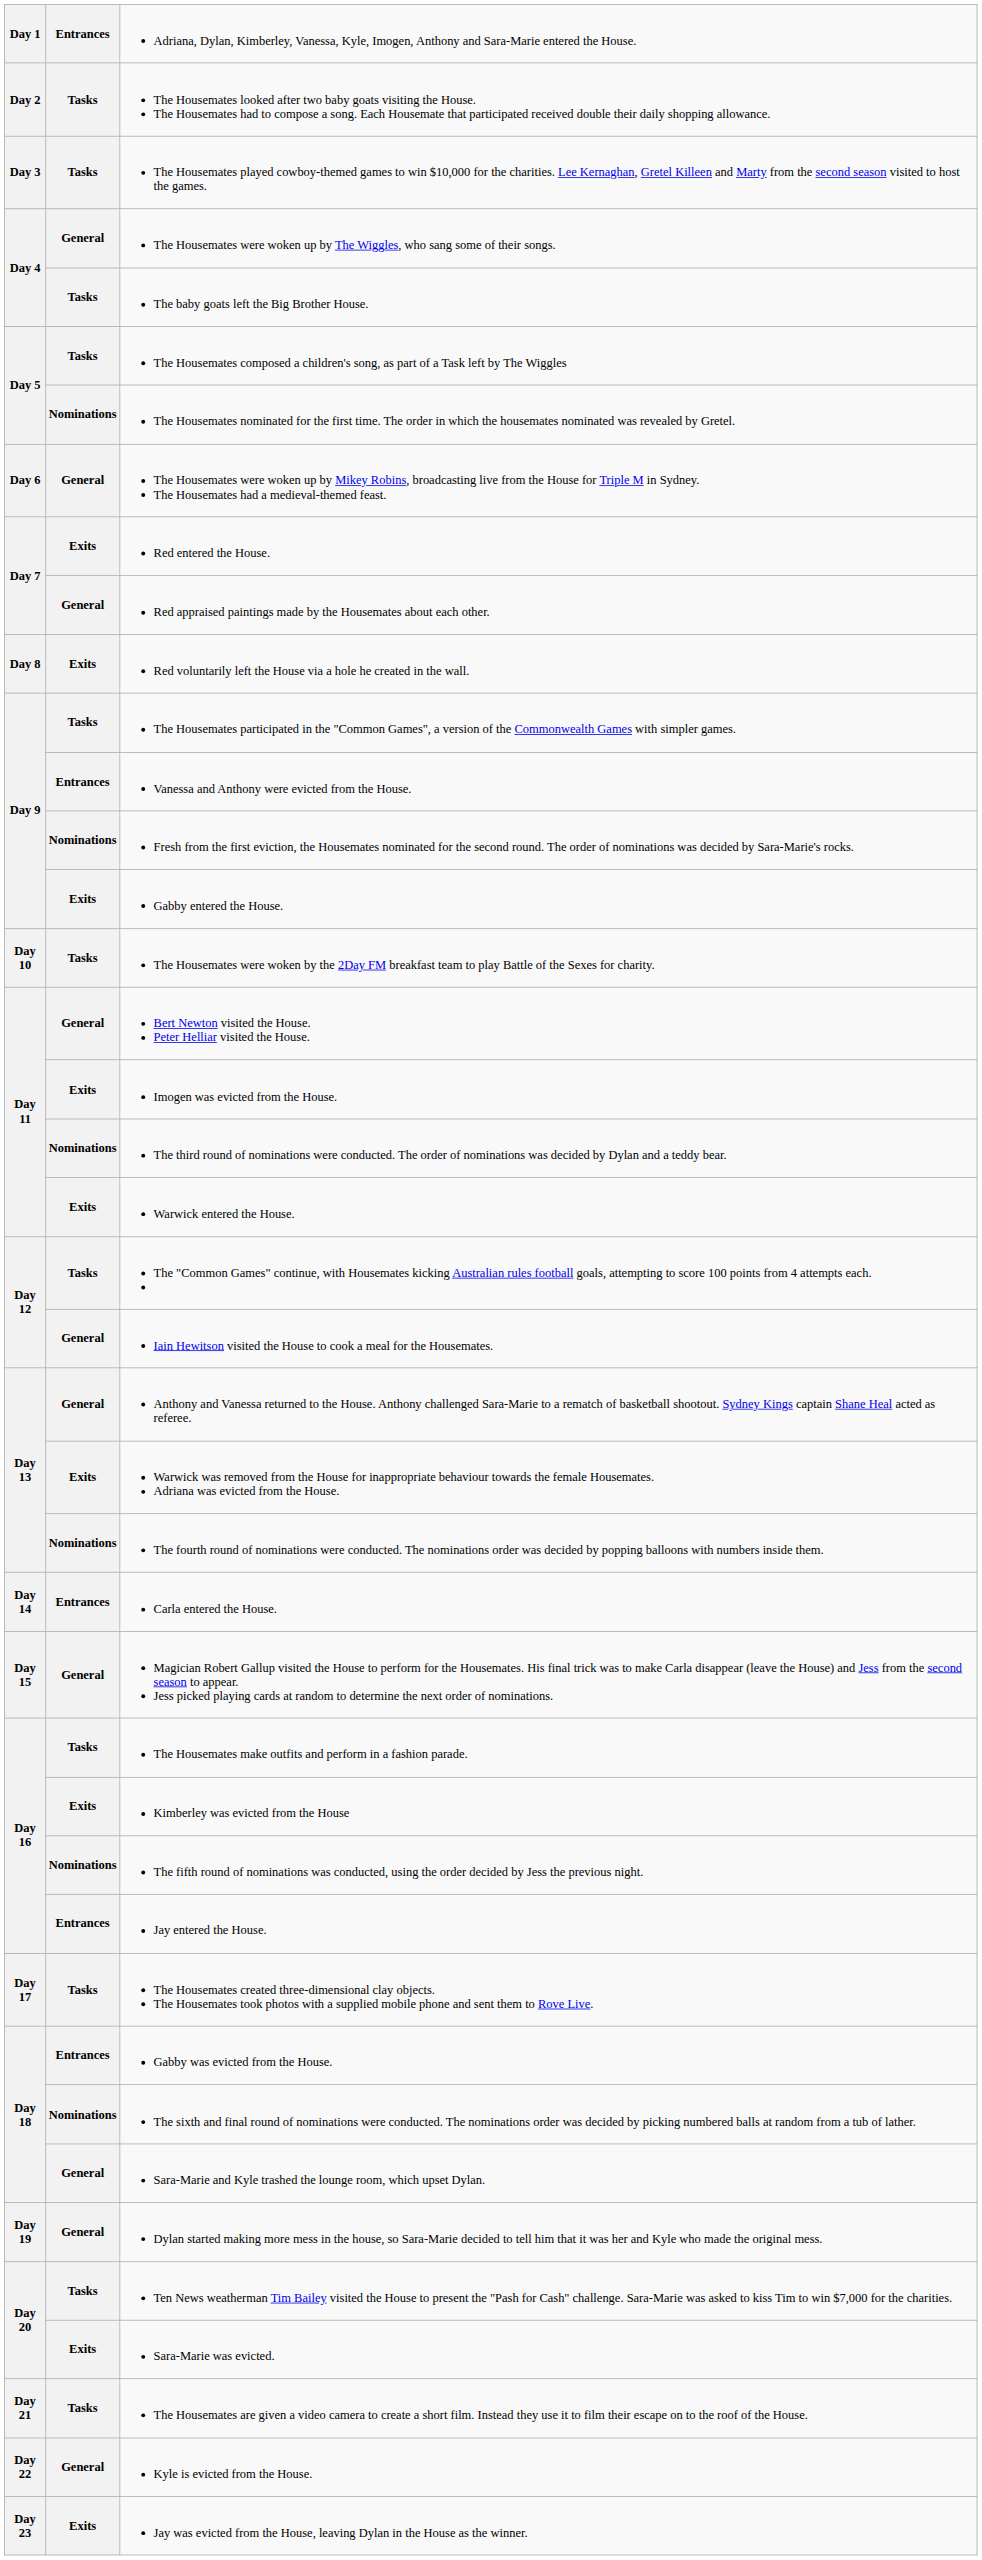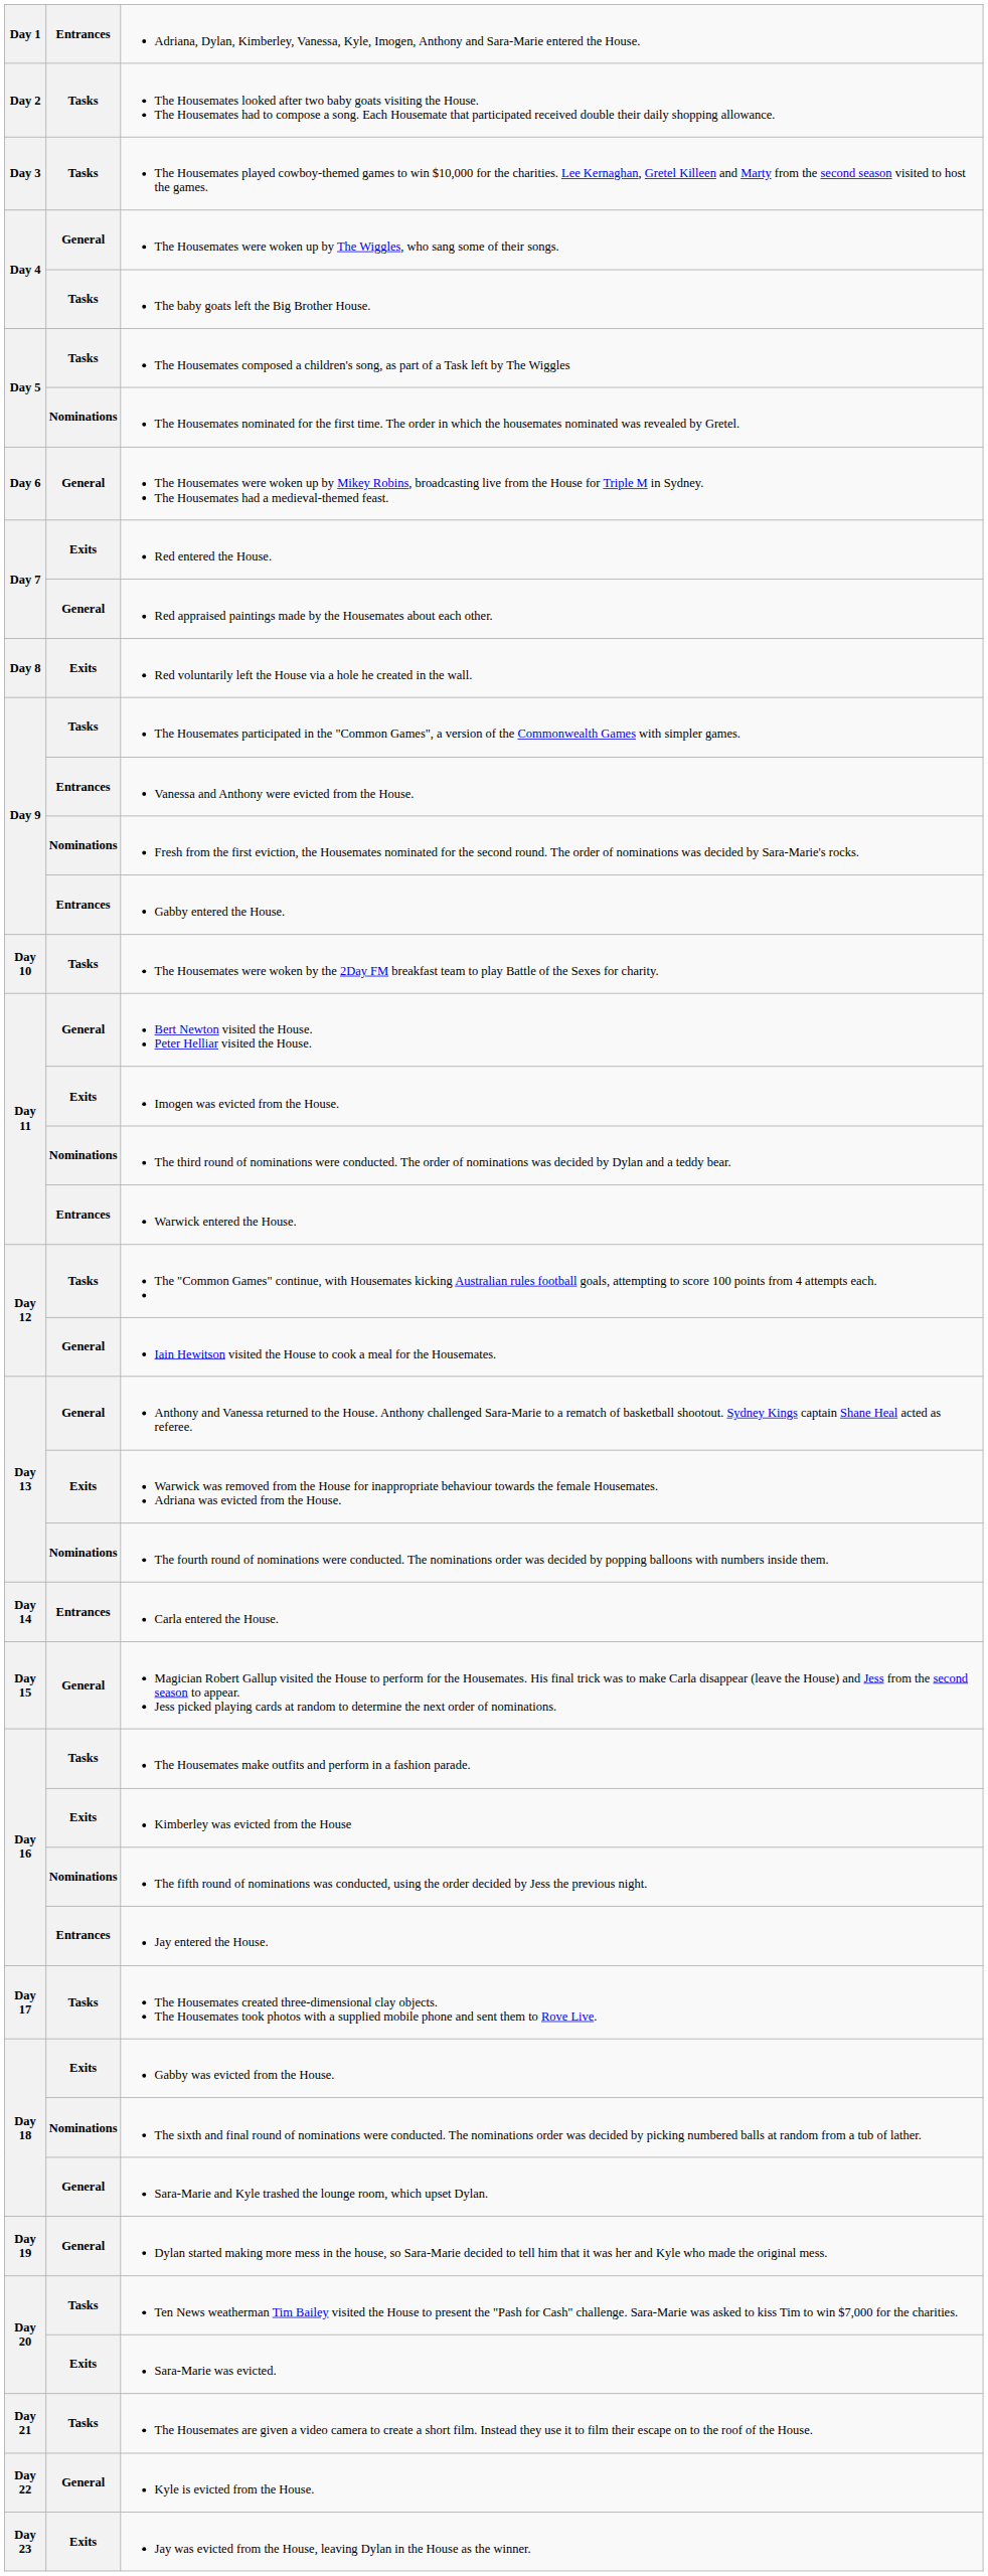 <table class="wikitable">
 <tr>
 <th scope="row">Day 1</th>
 <th>Entrances</th>
 <td><br><ul><li>Adriana, Dylan, Kimberley, Vanessa, Kyle, Imogen, Anthony and Sara-Marie entered the House.</li></ul></td>
 </tr>
 <tr>
 <th scope="row">Day 2</th>
 <th>Tasks</th>
 <td><br><ul><li>The Housemates looked after two baby goats visiting the House.</li><li>The Housemates had to compose a song. Each Housemate that participated received double their daily shopping allowance.</li></ul></td>
 </tr>
 <tr>
 <th scope="row">Day 3</th>
 <th>Tasks</th>
 <td><br><ul><li>The Housemates played cowboy-themed games to win $10,000 for the charities. <a href='#'>Lee Kernaghan</a>, <a href='#'>Gretel Killeen</a> and <a href='#'>Marty</a> from the <a href='#'>second season</a> visited to host the games.</li></ul></td>
 </tr>
 <tr>
 <th scope="rowgroup" rowspan="2">Day 4</th>
 <th scope="row"><strong>General</strong></th>
 <td><br><ul><li>The Housemates were woken up by <a href='#'>The Wiggles</a>, who sang some of their songs.</li></ul></td>
 </tr>
 <tr>
 <th scope="row"><strong>Tasks</strong></th>
 <td><br><ul><li>The baby goats left the Big Brother House.</li></ul></td>
 </tr>
 <tr>
 <th scope="rowgroup" rowspan="2">Day 5</th>
 <th scope="row">Tasks</th>
 <td><br><ul><li>The Housemates composed a children's song, as part of a Task left by The Wiggles</li></ul></td>
 </tr>
 <tr>
 <th scope="row">Nominations</th>
 <td><br><ul><li>The Housemates nominated for the first time. The order in which the housemates nominated was revealed by Gretel.</li></ul></td>
 </tr>
 <tr>
 <th scope="row">Day 6</th>
 <th>General</th>
 <td><br><ul><li>The Housemates were woken up by <a href='#'>Mikey Robins</a>, broadcasting live from the House for <a href='#'>Triple M</a> in Sydney.</li><li>The Housemates had a medieval-themed feast.</li></ul></td>
 </tr>
 <tr>
 <th scope="rowgroup" rowspan="2">Day 7</th>
 <th scope="row">Exits</th>
 <td><br><ul><li>Red entered the House.</li></ul></td>
 </tr>
 <tr>
 <th scope="row">General</th>
 <td><br><ul><li>Red appraised paintings made by the Housemates about each other.</li></ul></td>
 </tr>
 <tr>
 <th scope="row">Day 8</th>
 <th>Exits</th>
 <td><br><ul><li>Red voluntarily left the House via a hole he created in the wall.</li></ul></td>
 </tr>
 <tr>
 <th scope="rowgroup" rowspan="4">Day 9</th>
 <th scope="row">Tasks</th>
 <td><br><ul><li>The Housemates participated in the "Common Games", a version of the <a href='#'>Commonwealth Games</a> with simpler games.</li></ul></td>
 </tr>
 <tr>
 <th scope="row">Entrances</th>
 <td><br><ul><li>Vanessa and Anthony were evicted from the House.</li></ul></td>
 </tr>
 <tr>
 <th scope="row">Nominations</th>
 <td><br><ul><li>Fresh from the first eviction, the Housemates nominated for the second round. The order of nominations was decided by Sara-Marie's rocks.</li></ul></td>
 </tr>
 <tr>
-<th scope="row">Exits</th>
+<th scope="row">Entrances</th>
 <td><br><ul><li>Gabby entered the House.</li></ul></td>
 </tr>
 <tr>
 <th scope="row">Day 10</th>
 <th>Tasks</th>
 <td><br><ul><li>The Housemates were woken by the <a href='#'>2Day FM</a> breakfast team to play Battle of the Sexes for charity.</li></ul></td>
 </tr>
 <tr>
 <th scope="rowgroup" rowspan="4">Day 11</th>
 <th scope="row">General</th>
 <td><br><ul><li><a href='#'>Bert Newton</a> visited the House.</li><li><a href='#'>Peter Helliar</a> visited the House.</li></ul></td>
 </tr>
 <tr>
 <th scope="row">Exits</th>
 <td><br><ul><li>Imogen was evicted from the House.</li></ul></td>
 </tr>
 <tr>
 <th scope="row">Nominations</th>
 <td><br><ul><li>The third round of nominations were conducted. The order of nominations was decided by Dylan and a teddy bear.</li></ul></td>
 </tr>
 <tr>
-<th scope="row">Exits</th>
+<th scope="row">Entrances</th>
 <td><br><ul><li>Warwick entered the House.</li></ul></td>
 </tr>
 <tr>
 <th scope="rowgroup" rowspan="2">Day 12</th>
 <th scope="row">Tasks</th>
 <td><br><ul><li>The "Common Games" continue, with Housemates kicking <a href='#'>Australian rules football</a> goals, attempting to score 100 points from 4 attempts each.</li><li></li></ul></td>
 </tr>
 <tr>
 <th scope="row">General</th>
 <td><br><ul><li><a href='#'>Iain Hewitson</a> visited the House to cook a meal for the Housemates.</li></ul></td>
 </tr>
 <tr>
 <th scope="rowgroup" rowspan="3">Day 13</th>
 <th scope="row">General</th>
 <td><br><ul><li>Anthony and Vanessa returned to the House. Anthony challenged Sara-Marie to a rematch of basketball shootout. <a href='#'>Sydney Kings</a> captain <a href='#'>Shane Heal</a> acted as referee.</li></ul></td>
 </tr>
 <tr>
 <th scope="row">Exits</th>
 <td><br><ul><li>Warwick was removed from the House for inappropriate behaviour towards the female Housemates.</li><li>Adriana was evicted from the House.</li></ul></td>
 </tr>
 <tr>
 <th scope="row">Nominations</th>
 <td><br><ul><li>The fourth round of nominations were conducted. The nominations order was decided by popping balloons with numbers inside them.</li></ul></td>
 </tr>
 <tr>
 <th scope="row">Day 14</th>
 <th>Entrances</th>
 <td><br><ul><li>Carla entered the House.</li></ul></td>
 </tr>
 <tr>
 <th scope="row">Day 15</th>
 <th>General</th>
 <td><br><ul><li>Magician Robert Gallup visited the House to perform for the Housemates. His final trick was to make Carla disappear (leave the House) and <a href='#'>Jess</a> from the <a href='#'>second season</a> to appear.</li><li>Jess picked playing cards at random to determine the next order of nominations.</li></ul></td>
 </tr>
 <tr>
 <th scope="rowgroup" rowspan="4">Day 16</th>
 <th scope="row">Tasks</th>
 <td><br><ul><li>The Housemates make outfits and perform in a fashion parade.</li></ul></td>
 </tr>
 <tr>
 <th scope="row">Exits</th>
 <td><br><ul><li>Kimberley was evicted from the House</li></ul></td>
 </tr>
 <tr>
 <th scope="row">Nominations</th>
 <td><br><ul><li>The fifth round of nominations was conducted, using the order decided by Jess the previous night.</li></ul></td>
 </tr>
 <tr>
 <th scope="row">Entrances</th>
 <td><br><ul><li>Jay entered the House.</li></ul></td>
 </tr>
 <tr>
 <th scope="row">Day 17</th>
 <th>Tasks</th>
 <td><br><ul><li>The Housemates created three-dimensional clay objects.</li><li>The Housemates took photos with a supplied mobile phone and sent them to <a href='#'>Rove Live</a>.</li></ul></td>
 </tr>
 <tr>
 <th scope="rowgroup" rowspan="3">Day 18</th>
-<th scope="row">Entrances</th>
+<th scope="row">Exits</th>
 <td><br><ul><li>Gabby was evicted from the House.</li></ul></td>
 </tr>
 <tr>
 <th scope="row">Nominations</th>
 <td><br><ul><li>The sixth and final round of nominations were conducted. The nominations order was decided by picking numbered balls at random from a tub of lather.</li></ul></td>
 </tr>
 <tr>
 <th scope="row">General</th>
 <td><br><ul><li>Sara-Marie and Kyle trashed the lounge room, which upset Dylan.</li></ul></td>
 </tr>
 <tr>
 <th scope="row">Day 19</th>
 <th>General</th>
 <td><br><ul><li>Dylan started making more mess in the house, so Sara-Marie decided to tell him that it was her and Kyle who made the original mess.</li></ul></td>
 </tr>
 <tr>
 <th scope="rowgroup" rowspan="2">Day 20</th>
 <th scope="row">Tasks</th>
 <td><br><ul><li>Ten News weatherman <a href='#'>Tim Bailey</a> visited the House to present the "Pash for Cash" challenge. Sara-Marie was asked to kiss Tim to win $7,000 for the charities.</li></ul></td>
 </tr>
 <tr>
 <th scope="row">Exits</th>
 <td><br><ul><li>Sara-Marie was evicted.</li></ul></td>
 </tr>
 <tr>
 <th scope="row">Day 21</th>
 <th>Tasks</th>
 <td><br><ul><li>The Housemates are given a video camera to create a short film. Instead they use it to film their escape on to the roof of the House.</li></ul></td>
 </tr>
 <tr>
 <th scope="row">Day 22</th>
 <th scope="row">General</th>
 <td><br><ul><li>Kyle is evicted from the House.</li></ul></td>
 </tr>
 <tr>
 <th scope="row">Day 23</th>
 <th>Exits</th>
 <td><br><ul><li>Jay was evicted from the House, leaving Dylan in the House as the winner.</li></ul></td>
 </tr>
 </table>
